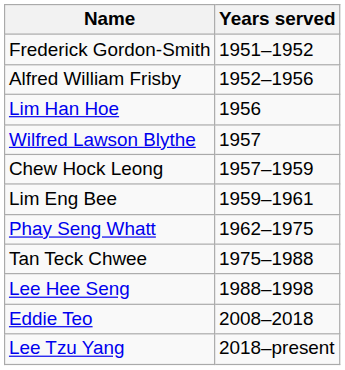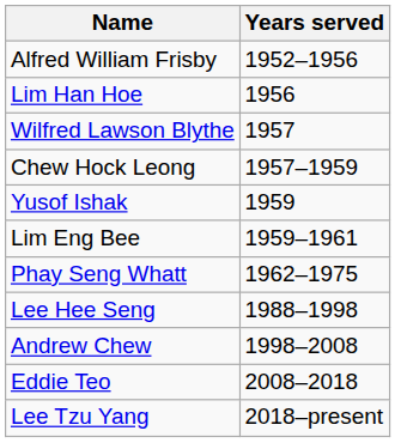 <table class="wikitable">
 <tr>
 <th>Name</th>
 <th>Years served</th>
-</tr>
-<tr>
-<td>Frederick Gordon-Smith</td>
-<td>1951–1952</td>
 </tr>
 <tr>
 <td>Alfred William Frisby</td>
 <td>1952–1956</td>
 </tr>
 <tr>
 <td><a href='#'>Lim Han Hoe</a></td>
 <td>1956</td>
 </tr>
 <tr>
 <td><a href='#'>Wilfred Lawson Blythe</a></td>
 <td>1957</td>
 </tr>
 <tr>
 <td>Chew Hock Leong</td>
 <td>1957–1959</td>
 </tr>
 <tr>
+<td><a href='#'>Yusof Ishak</a></td>
+<td>1959</td>
+</tr>
+<tr>
 <td>Lim Eng Bee</td>
 <td>1959–1961</td>
 </tr>
 <tr>
 <td><a href='#'>Phay Seng Whatt</a></td>
 <td>1962–1975</td>
 </tr>
 <tr>
-<td>Tan Teck Chwee</td>
-<td>1975–1988</td>
+<td><a href='#'>Lee Hee Seng</a></td>
+<td>1988–1998</td>
 </tr>
 <tr>
-<td><a href='#'>Lee Hee Seng</a></td>
-<td>1988–1998</td>
+<td><a href='#'>Andrew Chew</a></td>
+<td>1998–2008</td>
 </tr>
 <tr>
 <td><a href='#'>Eddie Teo</a></td>
 <td>2008–2018</td>
 </tr>
 <tr>
 <td><a href='#'>Lee Tzu Yang</a></td>
 <td>2018–present</td>
 </tr>
 </table>
